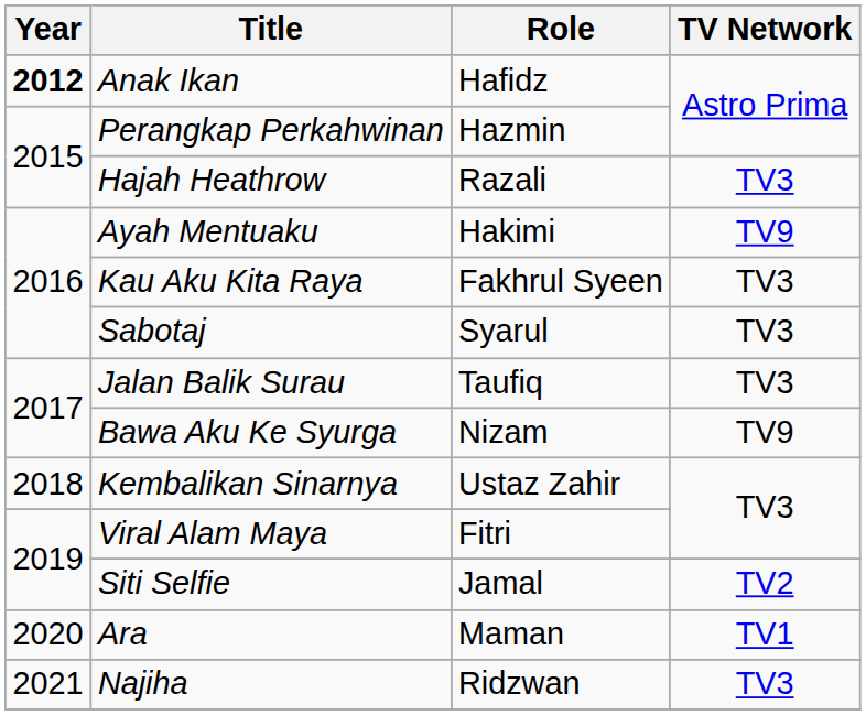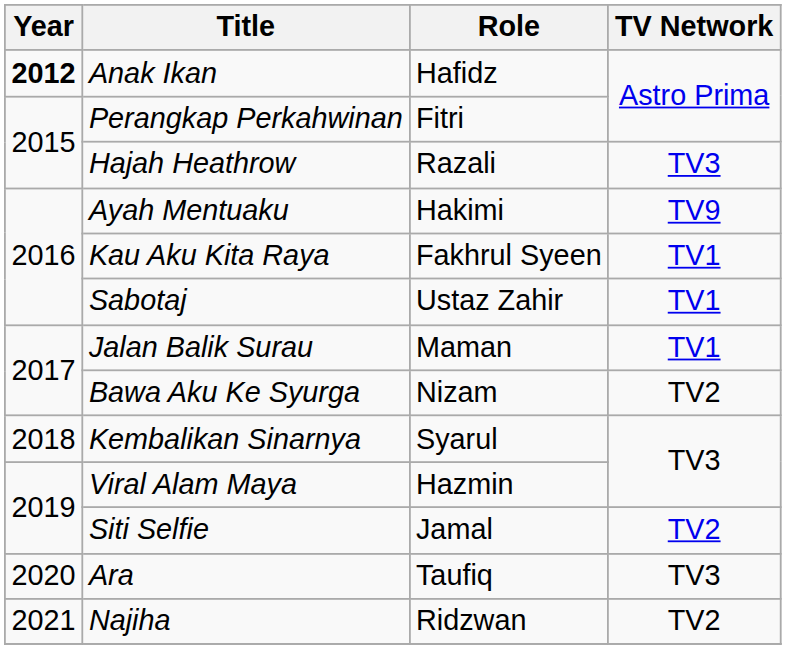 <table class="wikitable">
 <tr>
 <th>Year</th>
 <th>Title</th>
 <th>Role</th>
 <th>TV Network</th>
 </tr>
 <tr>
 <td><strong>2012</strong></td>
 <td><em>Anak Ikan</em></td>
 <td>Hafidz</td>
 <td rowspan="2" style="text-align:center;"><a href='#'>Astro Prima</a></td>
 </tr>
 <tr>
 <td rowspan="2">2015</td>
 <td><em>Perangkap Perkahwinan</em></td>
-<td>Hazmin</td>
+<td>Fitri</td>
 </tr>
 <tr>
 <td><em>Hajah Heathrow</em></td>
 <td>Razali</td>
 <td style="text-align:center;"><a href='#'>TV3</a></td>
 </tr>
 <tr>
 <td rowspan="3">2016</td>
 <td><em>Ayah Mentuaku</em></td>
 <td>Hakimi</td>
 <td style="text-align:center;"><a href='#'>TV9</a></td>
 </tr>
 <tr>
 <td><em>Kau Aku Kita Raya</em></td>
 <td>Fakhrul Syeen</td>
-<td style="text-align:center;">TV3</td>
+<td style="text-align:center;"><a href='#'>TV1</a></td>
 </tr>
 <tr>
 <td><em>Sabotaj</em></td>
-<td>Syarul</td>
-<td style="text-align:center;">TV3</td>
+<td>Ustaz Zahir</td>
+<td style="text-align:center;"><a href='#'>TV1</a></td>
 </tr>
 <tr>
 <td rowspan="2" style="text-align:center;">2017</td>
 <td><em>Jalan Balik Surau</em></td>
-<td>Taufiq</td>
-<td style="text-align:center;">TV3</td>
+<td>Maman</td>
+<td style="text-align:center;"><a href='#'>TV1</a></td>
 </tr>
 <tr>
 <td><em>Bawa Aku Ke Syurga</em></td>
 <td>Nizam</td>
-<td style="text-align:center;">TV9</td>
+<td style="text-align:center;">TV2</td>
 </tr>
 <tr>
 <td>2018</td>
 <td><em>Kembalikan Sinarnya</em></td>
-<td>Ustaz Zahir</td>
+<td>Syarul</td>
 <td rowspan="2" style="text-align:center;">TV3</td>
 </tr>
 <tr>
 <td rowspan="2">2019</td>
 <td><em>Viral Alam Maya</em></td>
-<td>Fitri</td>
+<td>Hazmin</td>
 </tr>
 <tr>
 <td><em>Siti Selfie</em></td>
 <td>Jamal</td>
 <td style="text-align:center;"><a href='#'>TV2</a></td>
 </tr>
 <tr>
 <td>2020</td>
 <td><em>Ara</em></td>
-<td>Maman</td>
-<td style="text-align:center;"><a href='#'>TV1</a></td>
+<td>Taufiq</td>
+<td style="text-align:center;">TV3</td>
 </tr>
 <tr>
 <td>2021</td>
 <td><em>Najiha</em></td>
 <td>Ridzwan</td>
-<td style="text-align:center;"><a href='#'>TV3</a></td>
+<td style="text-align:center;">TV2</td>
 </tr>
 <tr>
 </tr>
 </table>
